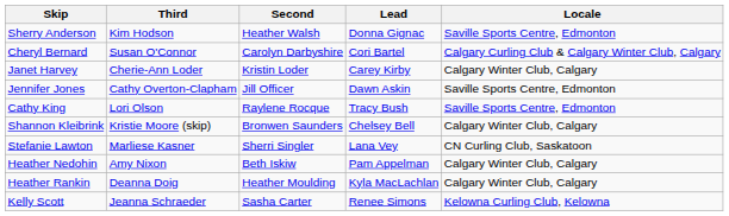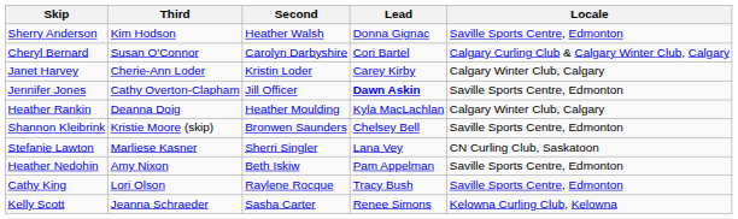 <table class="wikitable">
 <tr>
 <th>Skip</th>
 <th>Third</th>
 <th>Second</th>
 <th>Lead</th>
 <th>Locale</th>
 </tr>
 <tr>
 <td><a href='#'>Sherry Anderson</a></td>
 <td><a href='#'>Kim Hodson</a></td>
 <td><a href='#'>Heather Walsh</a></td>
 <td><a href='#'>Donna Gignac</a></td>
 <td> <a href='#'>Saville Sports Centre</a>, <a href='#'>Edmonton</a></td>
 </tr>
 <tr>
 <td><a href='#'>Cheryl Bernard</a></td>
 <td><a href='#'>Susan O'Connor</a></td>
 <td><a href='#'>Carolyn Darbyshire</a></td>
 <td><a href='#'>Cori Bartel</a></td>
 <td> <a href='#'>Calgary Curling Club</a> & <a href='#'>Calgary Winter Club</a>, <a href='#'>Calgary</a></td>
 </tr>
 <tr>
 <td><a href='#'>Janet Harvey</a></td>
 <td><a href='#'>Cherie-Ann Loder</a></td>
 <td><a href='#'>Kristin Loder</a></td>
 <td><a href='#'>Carey Kirby</a></td>
 <td> Calgary Winter Club, Calgary</td>
 </tr>
 <tr>
 <td><a href='#'>Jennifer Jones</a></td>
 <td><a href='#'>Cathy Overton-Clapham</a></td>
 <td><a href='#'>Jill Officer</a></td>
-<td><a href='#'>Dawn Askin</a></td>
+<td><strong><a href='#'>Dawn Askin</a></strong></td>
 <td> Saville Sports Centre, Edmonton</td>
 </tr>
 <tr>
-<td><a href='#'>Cathy King</a></td>
-<td><a href='#'>Lori Olson</a></td>
-<td><a href='#'>Raylene Rocque</a></td>
-<td><a href='#'>Tracy Bush</a></td>
-<td> <a href='#'>Saville Sports Centre</a>, <a href='#'>Edmonton</a></td>
+<td><a href='#'>Heather Rankin</a></td>
+<td><a href='#'>Deanna Doig</a></td>
+<td><a href='#'>Heather Moulding</a></td>
+<td><a href='#'>Kyla MacLachlan</a></td>
+<td> Calgary Winter Club, Calgary</td>
 </tr>
 <tr>
 <td><a href='#'>Shannon Kleibrink</a></td>
 <td><a href='#'>Kristie Moore</a> (skip)</td>
 <td><a href='#'>Bronwen Saunders</a></td>
 <td><a href='#'>Chelsey Bell</a></td>
-<td> Calgary Winter Club, Calgary</td>
+<td> Saville Sports Centre, Edmonton</td>
 </tr>
 <tr>
 <td><a href='#'>Stefanie Lawton</a></td>
 <td><a href='#'>Marliese Kasner</a></td>
 <td><a href='#'>Sherri Singler</a></td>
 <td><a href='#'>Lana Vey</a></td>
 <td> CN Curling Club, Saskatoon</td>
 </tr>
 <tr>
 <td><a href='#'>Heather Nedohin</a></td>
 <td><a href='#'>Amy Nixon</a></td>
 <td><a href='#'>Beth Iskiw</a></td>
 <td><a href='#'>Pam Appelman</a></td>
-<td> Calgary Winter Club, Calgary</td>
+<td> Saville Sports Centre, Edmonton</td>
 </tr>
 <tr>
-<td><a href='#'>Heather Rankin</a></td>
-<td><a href='#'>Deanna Doig</a></td>
-<td><a href='#'>Heather Moulding</a></td>
-<td><a href='#'>Kyla MacLachlan</a></td>
-<td> Calgary Winter Club, Calgary</td>
+<td><a href='#'>Cathy King</a></td>
+<td><a href='#'>Lori Olson</a></td>
+<td><a href='#'>Raylene Rocque</a></td>
+<td><a href='#'>Tracy Bush</a></td>
+<td> <a href='#'>Saville Sports Centre</a>, <a href='#'>Edmonton</a></td>
 </tr>
 <tr>
 <td><a href='#'>Kelly Scott</a></td>
 <td><a href='#'>Jeanna Schraeder</a></td>
 <td><a href='#'>Sasha Carter</a></td>
 <td><a href='#'>Renee Simons</a></td>
 <td> <a href='#'>Kelowna Curling Club</a>, <a href='#'>Kelowna</a></td>
 </tr>
 </table>
